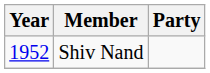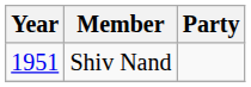 <table class="wikitable sortable">
 <tr>
 <th>Year</th>
 <th>Member</th>
 <th colspan="2">Party</th>
 </tr>
 <tr>
-<td><a href='#'>1952</a></td>
+<td><a href='#'>1951</a></td>
 <td>Shiv Nand</td>
 <td></td>
 </tr>
 <tr>
 </tr>
 </table>
